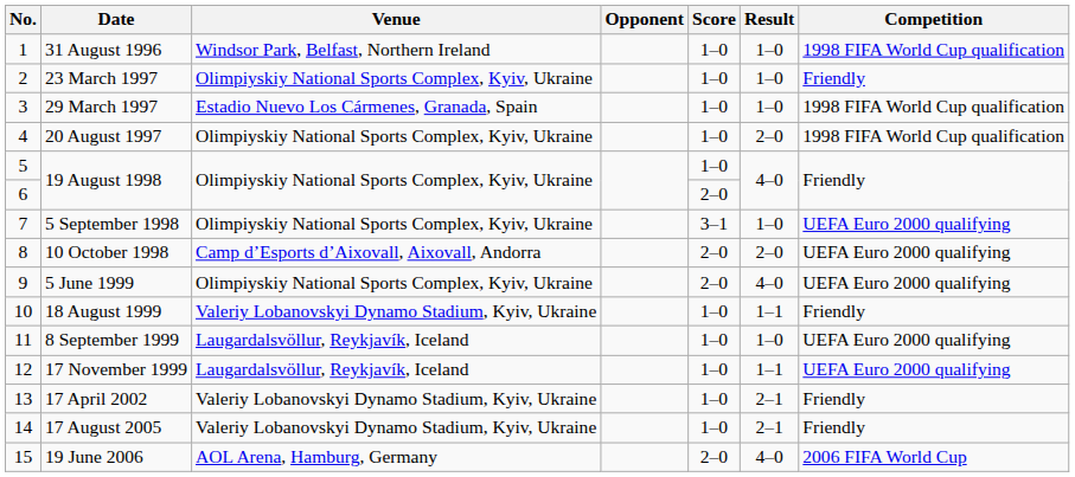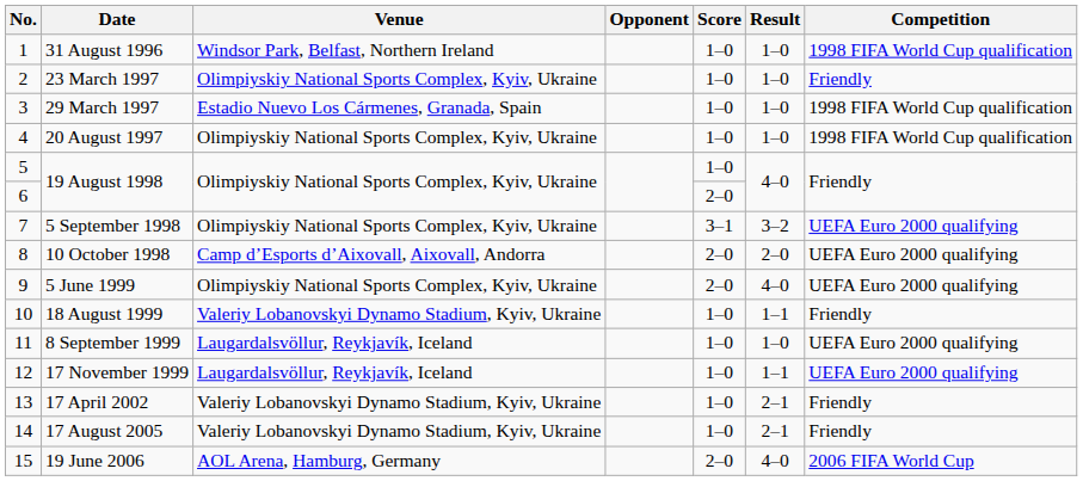 <table class="wikitable sortable">
 <tr>
 <th scope="col">No.</th>
 <th scope="col">Date</th>
 <th scope="col">Venue</th>
 <th scope="col">Opponent</th>
 <th scope="col">Score</th>
 <th scope="col">Result</th>
 <th scope="col">Competition</th>
 </tr>
 <tr>
 <td style="text-align:center">1</td>
 <td>31 August 1996</td>
 <td><a href='#'>Windsor Park</a>, <a href='#'>Belfast</a>, Northern Ireland</td>
 <td></td>
 <td style="text-align:center">1–0</td>
 <td style="text-align:center">1–0</td>
 <td><a href='#'>1998 FIFA World Cup qualification</a></td>
 </tr>
 <tr>
 <td style="text-align:center">2</td>
 <td>23 March 1997</td>
 <td><a href='#'>Olimpiyskiy National Sports Complex</a>, <a href='#'>Kyiv</a>, Ukraine</td>
 <td></td>
 <td style="text-align:center">1–0</td>
 <td style="text-align:center">1–0</td>
 <td><a href='#'>Friendly</a></td>
 </tr>
 <tr>
 <td style="text-align:center">3</td>
 <td>29 March 1997</td>
 <td><a href='#'>Estadio Nuevo Los Cármenes</a>, <a href='#'>Granada</a>, Spain</td>
 <td></td>
 <td align="center">1–0</td>
 <td style="text-align:center">1–0</td>
 <td>1998 FIFA World Cup qualification</td>
 </tr>
 <tr>
 <td style="text-align:center">4</td>
 <td>20 August 1997</td>
 <td>Olimpiyskiy National Sports Complex, Kyiv, Ukraine</td>
 <td></td>
 <td align="center">1–0</td>
-<td style="text-align:center">2–0</td>
+<td style="text-align:center">1–0</td>
 <td>1998 FIFA World Cup qualification</td>
 </tr>
 <tr>
 <td style="text-align:center">5</td>
 <td rowspan="2">19 August 1998</td>
 <td rowspan="2">Olimpiyskiy National Sports Complex, Kyiv, Ukraine</td>
 <td rowspan="2"></td>
 <td style="text-align:center">1–0</td>
 <td rowspan="2" style="text-align:center">4–0</td>
 <td rowspan="2">Friendly</td>
 </tr>
 <tr>
 <td style="text-align:center">6</td>
 <td style="text-align:center">2–0</td>
 </tr>
 <tr>
 <td style="text-align:center">7</td>
 <td>5 September 1998</td>
 <td>Olimpiyskiy National Sports Complex, Kyiv, Ukraine</td>
 <td></td>
 <td style="text-align:center">3–1</td>
-<td style="text-align:center">1–0</td>
+<td style="text-align:center">3–2</td>
 <td><a href='#'>UEFA Euro 2000 qualifying</a></td>
 </tr>
 <tr>
 <td style="text-align:center">8</td>
 <td>10 October 1998</td>
 <td><a href='#'>Camp d’Esports d’Aixovall</a>, <a href='#'>Aixovall</a>, Andorra</td>
 <td></td>
 <td style="text-align:center">2–0</td>
 <td style="text-align:center">2–0</td>
 <td>UEFA Euro 2000 qualifying</td>
 </tr>
 <tr>
 <td style="text-align:center">9</td>
 <td>5 June 1999</td>
 <td>Olimpiyskiy National Sports Complex, Kyiv, Ukraine</td>
 <td></td>
 <td style="text-align:center">2–0</td>
 <td style="text-align:center">4–0</td>
 <td>UEFA Euro 2000 qualifying</td>
 </tr>
 <tr>
 <td style="text-align:center">10</td>
 <td>18 August 1999</td>
 <td><a href='#'>Valeriy Lobanovskyi Dynamo Stadium</a>, Kyiv, Ukraine</td>
 <td></td>
 <td style="text-align:center">1–0</td>
 <td style="text-align:center">1–1</td>
 <td>Friendly</td>
 </tr>
 <tr>
 <td style="text-align:center">11</td>
 <td>8 September 1999</td>
 <td><a href='#'>Laugardalsvöllur</a>, <a href='#'>Reykjavík</a>, Iceland</td>
 <td></td>
 <td style="text-align:center">1–0</td>
 <td style="text-align:center">1–0</td>
 <td>UEFA Euro 2000 qualifying</td>
 </tr>
 <tr>
 <td style="text-align:center">12</td>
 <td>17 November 1999</td>
 <td><a href='#'>Laugardalsvöllur</a>, <a href='#'>Reykjavík</a>, Iceland</td>
 <td></td>
 <td style="text-align:center">1–0</td>
 <td style="text-align:center">1–1</td>
 <td><a href='#'>UEFA Euro 2000 qualifying</a></td>
 </tr>
 <tr>
 <td style="text-align:center">13</td>
 <td>17 April 2002</td>
 <td>Valeriy Lobanovskyi Dynamo Stadium, Kyiv, Ukraine</td>
 <td></td>
 <td style="text-align:center">1–0</td>
 <td style="text-align:center">2–1</td>
 <td>Friendly</td>
 </tr>
 <tr>
 <td style="text-align:center">14</td>
 <td>17 August 2005</td>
 <td>Valeriy Lobanovskyi Dynamo Stadium, Kyiv, Ukraine</td>
 <td></td>
 <td style="text-align:center">1–0</td>
 <td style="text-align:center">2–1</td>
 <td>Friendly</td>
 </tr>
 <tr>
 <td style="text-align:center">15</td>
 <td>19 June 2006</td>
 <td><a href='#'>AOL Arena</a>, <a href='#'>Hamburg</a>, Germany</td>
 <td></td>
 <td style="text-align:center">2–0</td>
 <td style="text-align:center">4–0</td>
 <td><a href='#'>2006 FIFA World Cup</a></td>
 </tr>
 </table>
